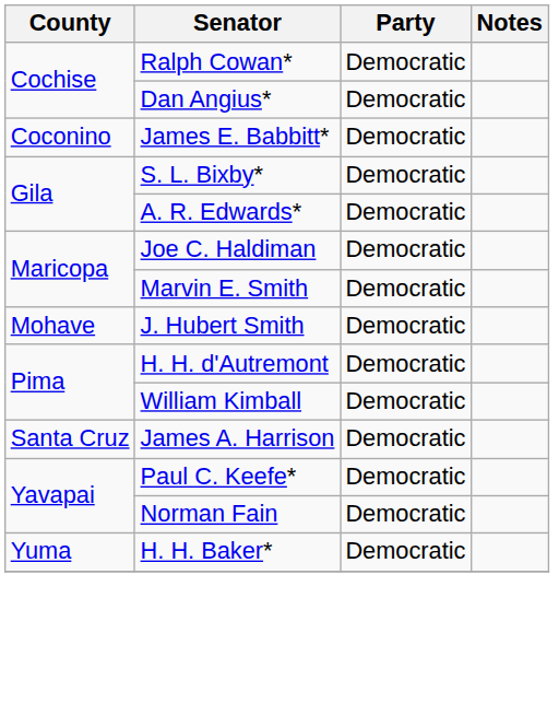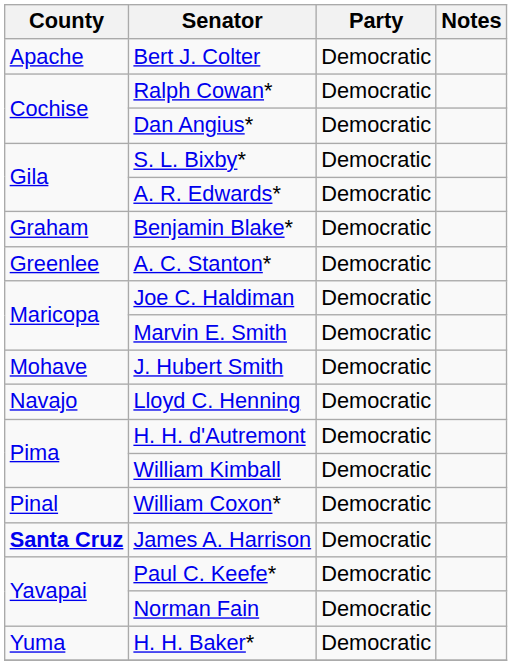 <table class=wikitable>
 <tr>
 <th>County</th>
 <th>Senator</th>
 <th>Party</th>
 <th>Notes</th>
+</tr>
+<tr>
+<td><a href='#'>Apache</a></td>
+<td><a href='#'>Bert J. Colter</a></td>
+<td>Democratic</td>
+<td></td>
 </tr>
 <tr>
 <td rowspan="2"><a href='#'>Cochise</a></td>
 <td><a href='#'>Ralph Cowan</a>*</td>
 <td>Democratic</td>
 <td></td>
 </tr>
 <tr>
 <td><a href='#'>Dan Angius</a>*</td>
 <td>Democratic</td>
 <td></td>
 </tr>
 <tr>
-<td><a href='#'>Coconino</a></td>
-<td><a href='#'>James E. Babbitt</a>*</td>
-<td>Democratic</td>
-<td></td>
-</tr>
-<tr>
 <td rowspan="2"><a href='#'>Gila</a></td>
 <td><a href='#'>S. L. Bixby</a>*</td>
 <td>Democratic</td>
 <td></td>
 </tr>
 <tr>
 <td><a href='#'>A. R. Edwards</a>*</td>
+<td>Democratic</td>
+<td></td>
+</tr>
+<tr>
+<td><a href='#'>Graham</a></td>
+<td><a href='#'>Benjamin Blake</a>*</td>
+<td>Democratic</td>
+<td></td>
+</tr>
+<tr>
+<td><a href='#'>Greenlee</a></td>
+<td><a href='#'>A. C. Stanton</a>*</td>
 <td>Democratic</td>
 <td></td>
 </tr>
 <tr>
 <td rowspan="2"><a href='#'>Maricopa</a></td>
 <td><a href='#'>Joe C. Haldiman</a></td>
 <td>Democratic</td>
 <td></td>
 </tr>
 <tr>
 <td><a href='#'>Marvin E. Smith</a></td>
 <td>Democratic</td>
 <td></td>
 </tr>
 <tr>
 <td><a href='#'>Mohave</a></td>
 <td><a href='#'>J. Hubert Smith</a></td>
 <td>Democratic</td>
 <td></td>
 </tr>
 <tr>
+<td><a href='#'>Navajo</a></td>
+<td><a href='#'>Lloyd C. Henning</a></td>
+<td>Democratic</td>
+<td></td>
+</tr>
+<tr>
 <td rowspan="2"><a href='#'>Pima</a></td>
 <td><a href='#'>H. H. d'Autremont</a></td>
 <td>Democratic</td>
 <td></td>
 </tr>
 <tr>
 <td><a href='#'>William Kimball</a></td>
 <td>Democratic</td>
 <td></td>
 </tr>
 <tr>
-<td><a href='#'>Santa Cruz</a></td>
+<td><a href='#'>Pinal</a></td>
+<td><a href='#'>William Coxon</a>*</td>
+<td>Democratic</td>
+<td></td>
+</tr>
+<tr>
+<td><strong><a href='#'>Santa Cruz</a></strong></td>
 <td><a href='#'>James A. Harrison</a></td>
 <td>Democratic</td>
 <td></td>
 </tr>
 <tr>
 <td rowspan="2"><a href='#'>Yavapai</a></td>
 <td><a href='#'>Paul C. Keefe</a>*</td>
 <td>Democratic</td>
 <td></td>
 </tr>
 <tr>
 <td><a href='#'>Norman Fain</a></td>
 <td>Democratic</td>
 <td></td>
 </tr>
 <tr>
 <td><a href='#'>Yuma</a></td>
 <td><a href='#'>H. H. Baker</a>*</td>
 <td>Democratic</td>
 <td></td>
 </tr>
 <tr>
 </tr>
 </table>
